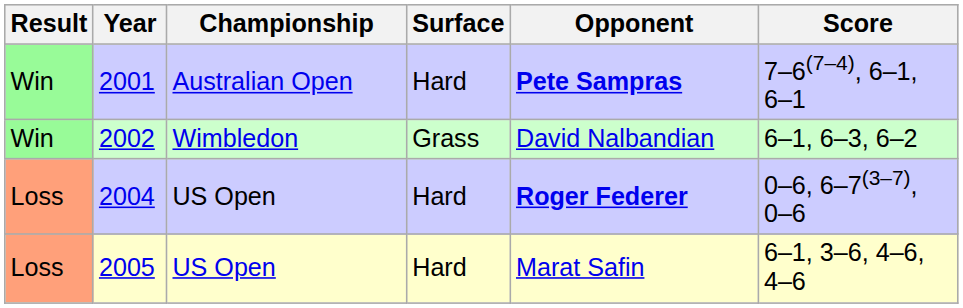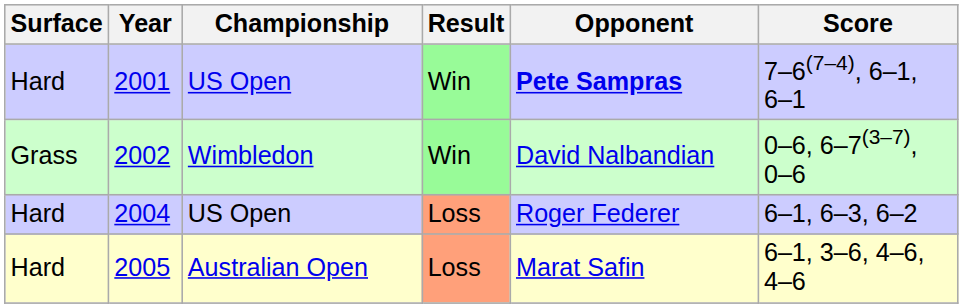 <table class="sortable wikitable">
 <tr>
-<th style="width:40px">Result</th>
+<th style="width:50px">Surface</th>
 <th style="width:40px">Year</th>
 <th style="width:150px">Championship</th>
-<th style="width:50px">Surface</th>
+<th style="width:40px">Result</th>
 <th style="width:160px">Opponent</th>
 <th style="width:130px"  class="unsortable">Score</th>
 </tr>
 <tr style="background:#ccf;">
+<td>Hard</td>
+<td><a href='#'>2001</a></td>
+<td><a href='#'>US Open</a></td>
 <td style="background:#98fb98;">Win</td>
-<td><a href='#'>2001</a></td>
-<td><a href='#'>Australian Open</a></td>
-<td>Hard</td>
 <td><strong> <a href='#'>Pete Sampras</a></strong></td>
 <td>7–6<sup>(7–4)</sup>, 6–1, 6–1</td>
 </tr>
 <tr style="background:#cfc;">
-<td style="background:#98fb98;">Win</td>
+<td>Grass</td>
 <td><a href='#'>2002</a></td>
 <td><a href='#'>Wimbledon</a></td>
-<td>Grass</td>
+<td style="background:#98fb98;">Win</td>
 <td> <a href='#'>David Nalbandian</a></td>
+<td>0–6, 6–7<sup>(3–7)</sup>, 0–6</td>
+</tr>
+<tr style="background:#ccf;">
+<td>Hard</td>
+<td><a href='#'>2004</a></td>
+<td>US Open</td>
+<td style="background:#ffa07a;">Loss</td>
+<td> <a href='#'>Roger Federer</a></td>
 <td>6–1, 6–3, 6–2</td>
 </tr>
-<tr style="background:#ccf;">
+<tr style="background:#ffc;">
+<td>Hard</td>
+<td><a href='#'>2005</a></td>
+<td><a href='#'>Australian Open</a></td>
 <td style="background:#ffa07a;">Loss</td>
-<td><a href='#'>2004</a></td>
-<td>US Open</td>
-<td>Hard</td>
-<td><strong> <a href='#'>Roger Federer</a></strong></td>
-<td>0–6, 6–7<sup>(3–7)</sup>, 0–6</td>
-</tr>
-<tr style="background:#ffc;">
-<td style="background:#ffa07a;">Loss</td>
-<td><a href='#'>2005</a></td>
-<td><a href='#'>US Open</a></td>
-<td>Hard</td>
 <td> <a href='#'>Marat Safin</a></td>
 <td>6–1, 3–6, 4–6, 4–6</td>
 </tr>
 </table>
